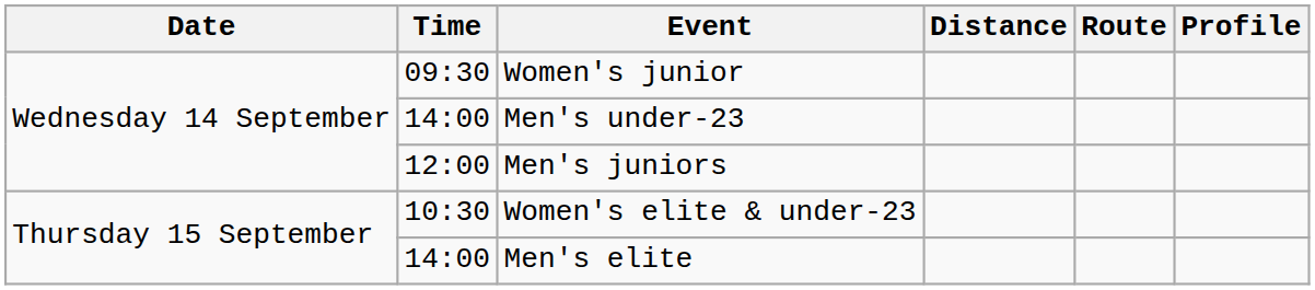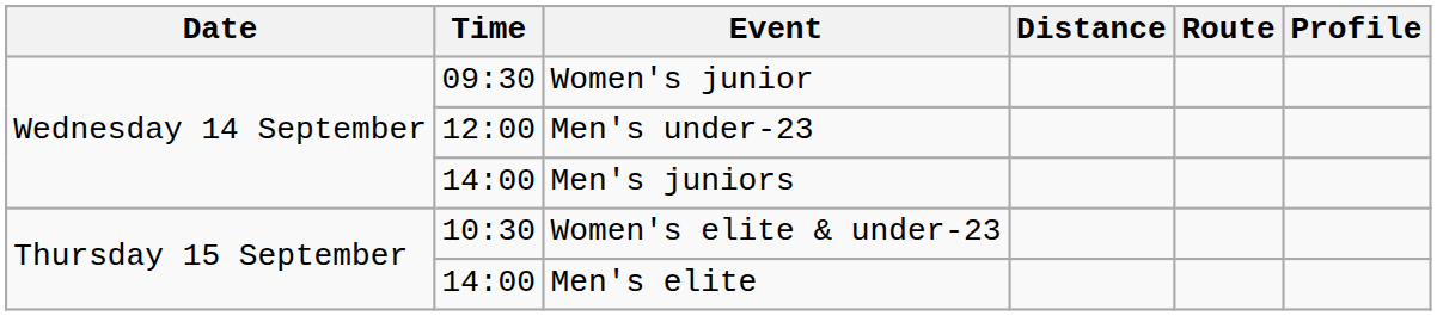 <table class="wikitable" style="font-size :95%; text-align :left;">
 <tr>
 <th>Date</th>
 <th>Time</th>
 <th>Event</th>
 <th>Distance</th>
 <th>Route</th>
 <th>Profile</th>
 </tr>
 <tr>
 <td rowspan=3>Wednesday 14 September</td>
 <td>09:30</td>
 <td>Women's junior</td>
 <td align=center></td>
 <td align=center></td>
 <td align=center></td>
 </tr>
 <tr>
-<td>14:00</td>
+<td>12:00</td>
 <td>Men's under-23</td>
 <td align=center></td>
 <td align=center></td>
 <td align=center></td>
 </tr>
 <tr>
-<td>12:00</td>
+<td>14:00</td>
 <td>Men's juniors</td>
 <td align=center></td>
 <td align=center></td>
 <td align=center></td>
 </tr>
 <tr>
 <td rowspan=2>Thursday 15 September</td>
 <td>10:30</td>
 <td>Women's elite & under-23</td>
 <td align=center></td>
 <td align=center></td>
 <td align=center></td>
 </tr>
 <tr>
 <td>14:00</td>
 <td>Men's elite</td>
 <td align=center></td>
 <td align=center></td>
 <td align=center></td>
 </tr>
 </table>
